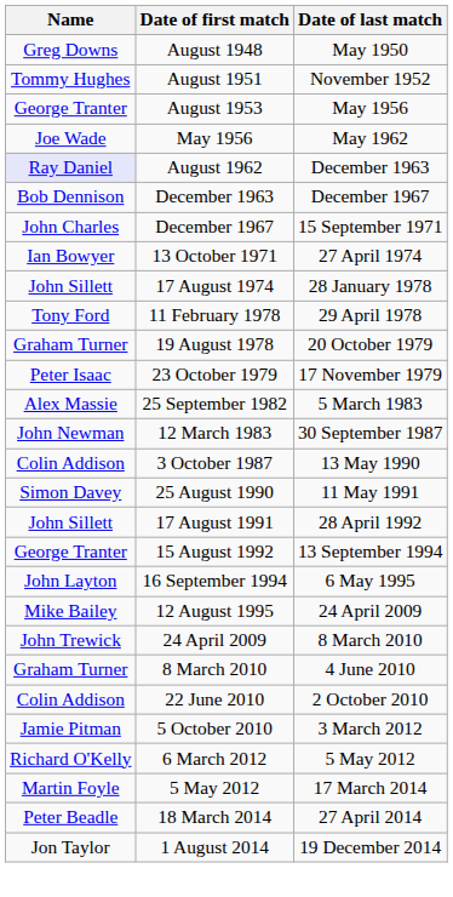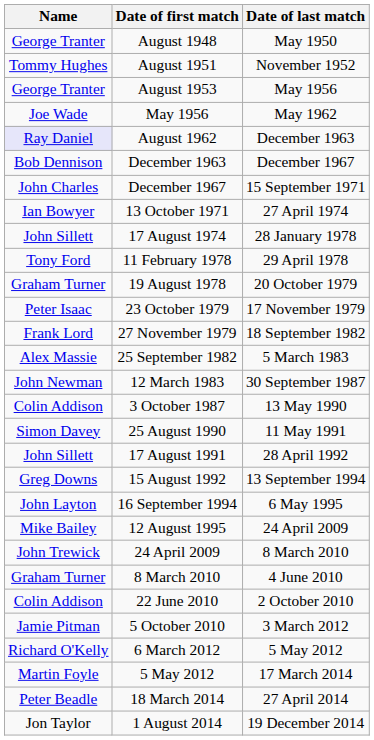 <table class="wikitable" style="text-align: center">
 <tr>
 <th>Name</th>
 <th>Date of first match</th>
 <th>Date of last match</th>
 </tr>
 <tr>
-<td><a href='#'>Greg Downs</a></td>
+<td><a href='#'>George Tranter</a></td>
 <td>August 1948</td>
 <td>May 1950</td>
 </tr>
 <tr>
 <td><a href='#'>Tommy Hughes</a></td>
 <td>August 1951</td>
 <td>November 1952</td>
 </tr>
 <tr>
 <td><a href='#'>George Tranter</a></td>
 <td>August 1953</td>
 <td>May 1956</td>
 </tr>
 <tr>
 <td><a href='#'>Joe Wade</a></td>
 <td>May 1956</td>
 <td>May 1962</td>
 </tr>
 <tr>
 <td style="background: lavender;"><a href='#'>Ray Daniel</a></td>
 <td>August 1962</td>
 <td>December 1963</td>
 </tr>
 <tr>
 <td><a href='#'>Bob Dennison</a></td>
 <td>December 1963</td>
 <td>December 1967</td>
 </tr>
 <tr>
 <td><a href='#'>John Charles</a></td>
 <td>December 1967</td>
 <td>15 September 1971</td>
 </tr>
 <tr>
 <td><a href='#'>Ian Bowyer</a></td>
 <td>13 October 1971</td>
 <td>27 April 1974</td>
 </tr>
 <tr>
 <td><a href='#'>John Sillett</a></td>
 <td>17 August 1974</td>
 <td>28 January 1978</td>
 </tr>
 <tr>
 <td><a href='#'>Tony Ford</a></td>
 <td>11 February 1978</td>
 <td>29 April 1978</td>
 </tr>
 <tr>
 <td><a href='#'>Graham Turner</a></td>
 <td>19 August 1978</td>
 <td>20 October 1979</td>
 </tr>
 <tr>
 <td><a href='#'>Peter Isaac</a></td>
 <td>23 October 1979</td>
 <td>17 November 1979</td>
 </tr>
 <tr>
+<td><a href='#'>Frank Lord</a></td>
+<td>27 November 1979</td>
+<td>18 September 1982</td>
+</tr>
+<tr>
 <td><a href='#'>Alex Massie</a></td>
 <td>25 September 1982</td>
 <td>5 March 1983</td>
 </tr>
 <tr>
 <td><a href='#'>John Newman</a></td>
 <td>12 March 1983</td>
 <td>30 September 1987</td>
 </tr>
 <tr>
 <td><a href='#'>Colin Addison</a></td>
 <td>3 October 1987</td>
 <td>13 May 1990</td>
 </tr>
 <tr>
 <td><a href='#'>Simon Davey</a></td>
 <td>25 August 1990</td>
 <td>11 May 1991</td>
 </tr>
 <tr>
 <td><a href='#'>John Sillett</a></td>
 <td>17 August 1991</td>
 <td>28 April 1992</td>
 </tr>
 <tr>
-<td><a href='#'>George Tranter</a></td>
+<td><a href='#'>Greg Downs</a></td>
 <td>15 August 1992</td>
 <td>13 September 1994</td>
 </tr>
 <tr>
 <td><a href='#'>John Layton</a></td>
 <td>16 September 1994</td>
 <td>6 May 1995</td>
 </tr>
 <tr>
 <td><a href='#'>Mike Bailey</a></td>
 <td>12 August 1995</td>
 <td>24 April 2009</td>
 </tr>
 <tr>
 <td><a href='#'>John Trewick</a></td>
 <td>24 April 2009</td>
 <td>8 March 2010</td>
 </tr>
 <tr>
 <td><a href='#'>Graham Turner</a></td>
 <td>8 March 2010</td>
 <td>4 June 2010</td>
 </tr>
 <tr>
 <td><a href='#'>Colin Addison</a></td>
 <td>22 June 2010</td>
 <td>2 October 2010</td>
 </tr>
 <tr>
 <td><a href='#'>Jamie Pitman</a></td>
 <td>5 October 2010</td>
 <td>3 March 2012</td>
 </tr>
 <tr>
 <td><a href='#'>Richard O'Kelly</a></td>
 <td>6 March 2012</td>
 <td>5 May 2012</td>
 </tr>
 <tr>
 <td><a href='#'>Martin Foyle</a></td>
 <td>5 May 2012</td>
 <td>17 March 2014</td>
 </tr>
 <tr>
 <td><a href='#'>Peter Beadle</a></td>
 <td>18 March 2014</td>
 <td>27 April 2014</td>
 </tr>
 <tr>
 <td>Jon Taylor</td>
 <td>1 August 2014</td>
 <td>19 December 2014</td>
 </tr>
 </table>
